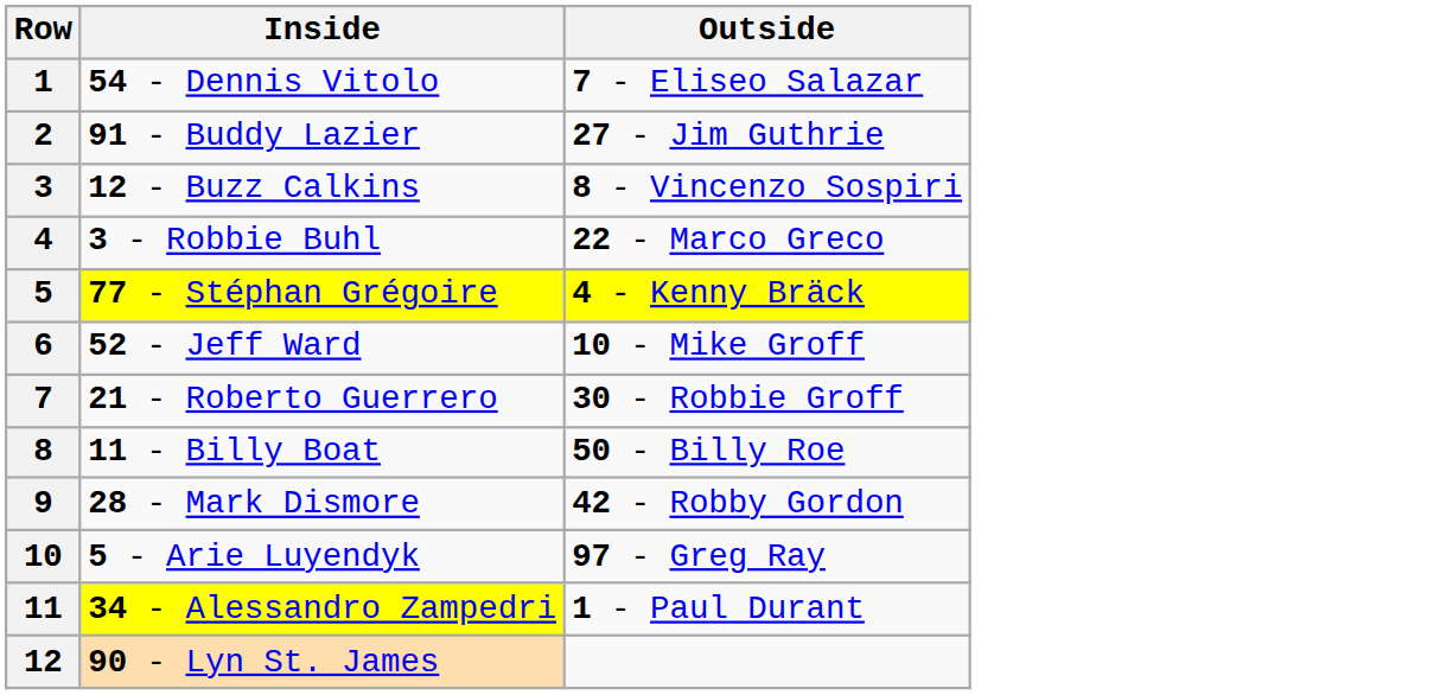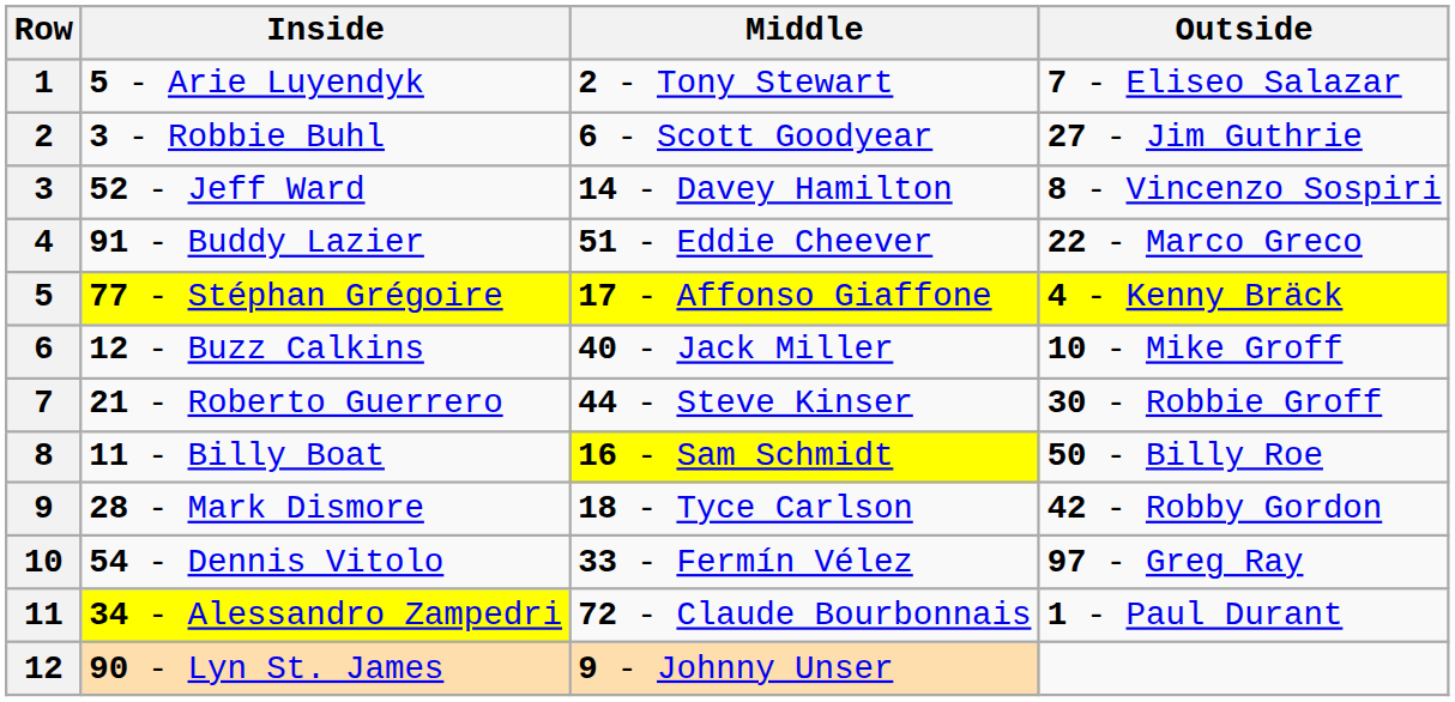 <table class="wikitable" style="font-size: 95%;">
 <tr>
 <th>Row</th>
 <th>Inside</th>
+<th>Middle</th>
 <th>Outside</th>
 </tr>
 <tr>
 <th>1</th>
-<td> <strong>54</strong> - <a href='#'>Dennis Vitolo</a></td>
+<td> <strong>5</strong> - <a href='#'>Arie Luyendyk</a> <strong></strong></td>
+<td> <strong>2</strong> - <a href='#'>Tony Stewart</a></td>
 <td> <strong>7</strong> - <a href='#'>Eliseo Salazar</a></td>
 </tr>
 <tr>
 <th>2</th>
-<td> <strong>91</strong> - <a href='#'>Buddy Lazier</a> <strong></strong></td>
+<td> <strong>3</strong> - <a href='#'>Robbie Buhl</a></td>
+<td> <strong>6</strong> - <a href='#'>Scott Goodyear</a></td>
 <td> <strong>27</strong> - <a href='#'>Jim Guthrie</a></td>
 </tr>
 <tr>
 <th>3</th>
-<td> <strong>12</strong> - <a href='#'>Buzz Calkins</a></td>
+<td> <strong>52</strong> - <a href='#'>Jeff Ward</a> <strong></strong></td>
+<td> <strong>14</strong> - <a href='#'>Davey Hamilton</a></td>
 <td> <strong>8</strong> - <a href='#'>Vincenzo Sospiri</a> <strong></strong></td>
 </tr>
 <tr>
 <th>4</th>
-<td> <strong>3</strong> - <a href='#'>Robbie Buhl</a></td>
+<td> <strong>91</strong> - <a href='#'>Buddy Lazier</a> <strong></strong></td>
+<td> <strong>51</strong> - <a href='#'>Eddie Cheever</a></td>
 <td> <strong>22</strong> - <a href='#'>Marco Greco</a></td>
 </tr>
 <tr>
 <th>5</th>
 <td style="background:yellow"> <strong>77</strong> - <a href='#'>Stéphan Grégoire</a></td>
+<td style="background:yellow"> <strong>17</strong> - <a href='#'>Affonso Giaffone</a> <strong></strong></td>
 <td style="background:yellow"> <strong>4</strong> - <a href='#'>Kenny Bräck</a> <strong></strong></td>
 </tr>
 <tr>
 <th>6</th>
-<td> <strong>52</strong> - <a href='#'>Jeff Ward</a> <strong></strong></td>
+<td> <strong>12</strong> - <a href='#'>Buzz Calkins</a></td>
+<td> <strong>40</strong> - <a href='#'>Jack Miller</a> <strong></strong></td>
 <td> <strong>10</strong> - <a href='#'>Mike Groff</a></td>
 </tr>
 <tr>
 <th>7</th>
 <td> <strong>21</strong> - <a href='#'>Roberto Guerrero</a></td>
+<td> <strong>44</strong> - <a href='#'>Steve Kinser</a> <strong></strong></td>
 <td> <strong>30</strong> - <a href='#'>Robbie Groff</a> <strong></strong></td>
 </tr>
 <tr>
 <th>8</th>
 <td> <strong>11</strong> - <a href='#'>Billy Boat</a> <strong></strong></td>
+<td style="background:yellow"> <strong>16</strong> - <a href='#'>Sam Schmidt</a> <strong></strong></td>
 <td> <strong>50</strong> - <a href='#'>Billy Roe</a> <strong></strong></td>
 </tr>
 <tr>
 <th>9</th>
 <td> <strong>28</strong> - <a href='#'>Mark Dismore</a></td>
+<td> <strong>18</strong> - <a href='#'>Tyce Carlson</a> <strong></strong></td>
 <td> <strong>42</strong> - <a href='#'>Robby Gordon</a></td>
 </tr>
 <tr>
 <th>10</th>
-<td> <strong>5</strong> - <a href='#'>Arie Luyendyk</a> <strong></strong></td>
+<td> <strong>54</strong> - <a href='#'>Dennis Vitolo</a></td>
+<td> <strong>33</strong> - <a href='#'>Fermín Vélez</a></td>
 <td> <strong>97</strong> - <a href='#'>Greg Ray</a> <strong></strong></td>
 </tr>
 <tr>
 <th>11</th>
 <td style="background:yellow"> <strong>34</strong> - <a href='#'>Alessandro Zampedri</a></td>
+<td> <strong>72</strong> - <a href='#'>Claude Bourbonnais</a> <strong></strong></td>
 <td> <strong>1</strong> - <a href='#'>Paul Durant</a></td>
 </tr>
 <tr>
 <th>12</th>
 <td style="background:NavajoWhite"> <strong>90</strong> - <a href='#'>Lyn St. James</a></td>
+<td style="background:NavajoWhite"> <strong>9</strong> - <a href='#'>Johnny Unser</a></td>
 <td> </td>
 </tr>
 </table>
